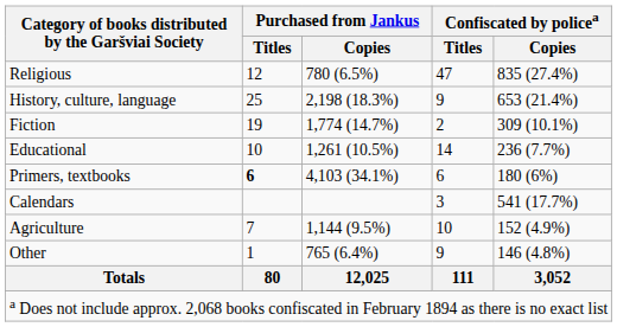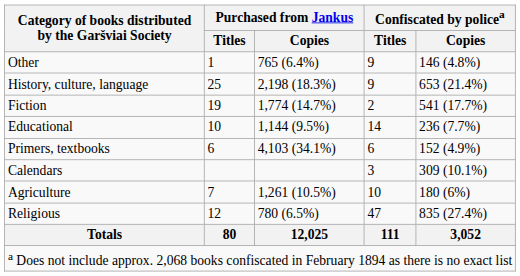 <table class=wikitable align=right>
 <tr>
 <th rowspan=2>Category of books distributed <br>by the Garšviai Society</th>
 <th colspan=2>Purchased from <a href='#'>Jankus</a></th>
 <th colspan=2>Confiscated by police<sup>a</sup></th>
 </tr>
 <tr>
 <th>Titles</th>
 <th>Copies</th>
 <th>Titles</th>
 <th>Copies</th>
 </tr>
 <tr>
-<td>Religious</td>
-<td>12</td>
-<td>780 (6.5%)</td>
-<td>47</td>
-<td>835 (27.4%)</td>
+<td>Other</td>
+<td>1</td>
+<td>765 (6.4%)</td>
+<td>9</td>
+<td>146 (4.8%)</td>
 </tr>
 <tr>
 <td>History, culture, language</td>
 <td>25</td>
 <td>2,198 (18.3%)</td>
 <td>9</td>
 <td>653 (21.4%)</td>
 </tr>
 <tr>
 <td>Fiction</td>
 <td>19</td>
 <td>1,774 (14.7%)</td>
 <td>2</td>
-<td>309 (10.1%)</td>
+<td>541 (17.7%)</td>
 </tr>
 <tr>
 <td>Educational</td>
 <td>10</td>
-<td>1,261 (10.5%)</td>
+<td>1,144 (9.5%)</td>
 <td>14</td>
 <td>236 (7.7%)</td>
 </tr>
 <tr>
 <td>Primers, textbooks</td>
-<td><strong>6</strong></td>
+<td>6</td>
 <td>4,103 (34.1%)</td>
 <td>6</td>
-<td>180 (6%)</td>
+<td>152 (4.9%)</td>
 </tr>
 <tr>
 <td>Calendars</td>
 <td></td>
 <td></td>
 <td>3</td>
-<td>541 (17.7%)</td>
+<td>309 (10.1%)</td>
 </tr>
 <tr>
 <td>Agriculture</td>
 <td>7</td>
-<td>1,144 (9.5%)</td>
+<td>1,261 (10.5%)</td>
 <td>10</td>
-<td>152 (4.9%)</td>
+<td>180 (6%)</td>
 </tr>
 <tr>
-<td>Other</td>
-<td>1</td>
-<td>765 (6.4%)</td>
-<td>9</td>
-<td>146 (4.8%)</td>
+<td>Religious</td>
+<td>12</td>
+<td>780 (6.5%)</td>
+<td>47</td>
+<td>835 (27.4%)</td>
 </tr>
 <tr>
 <th>Totals</th>
 <th>80</th>
 <th>12,025</th>
 <th>111</th>
 <th>3,052</th>
 </tr>
 <tr>
 <td colspan=5><sup>a</sup> Does not include approx. 2,068 books confiscated in February 1894 as there is no exact list</td>
 </tr>
 </table>
